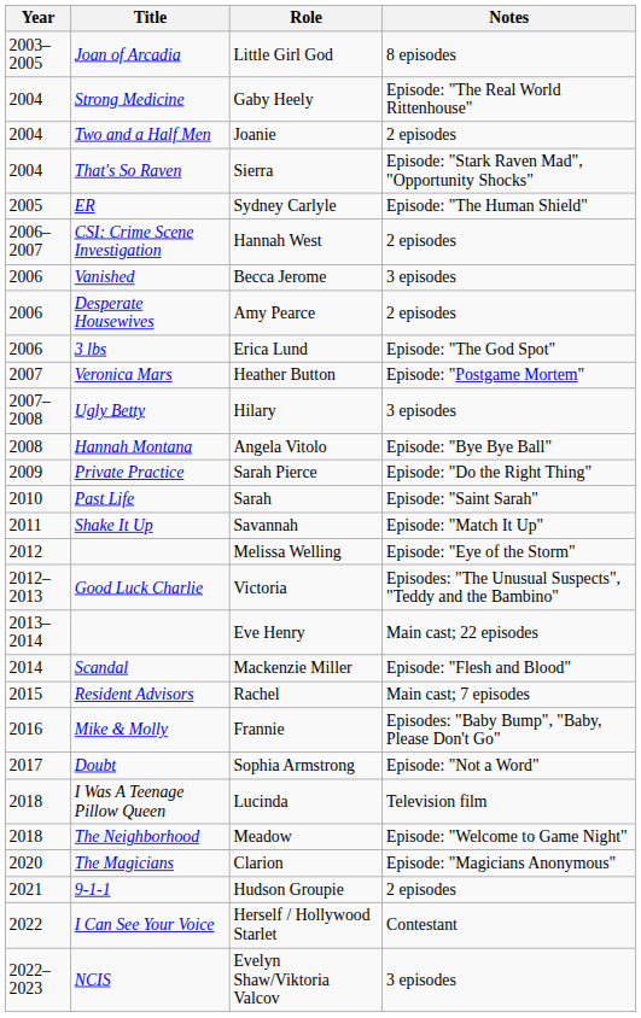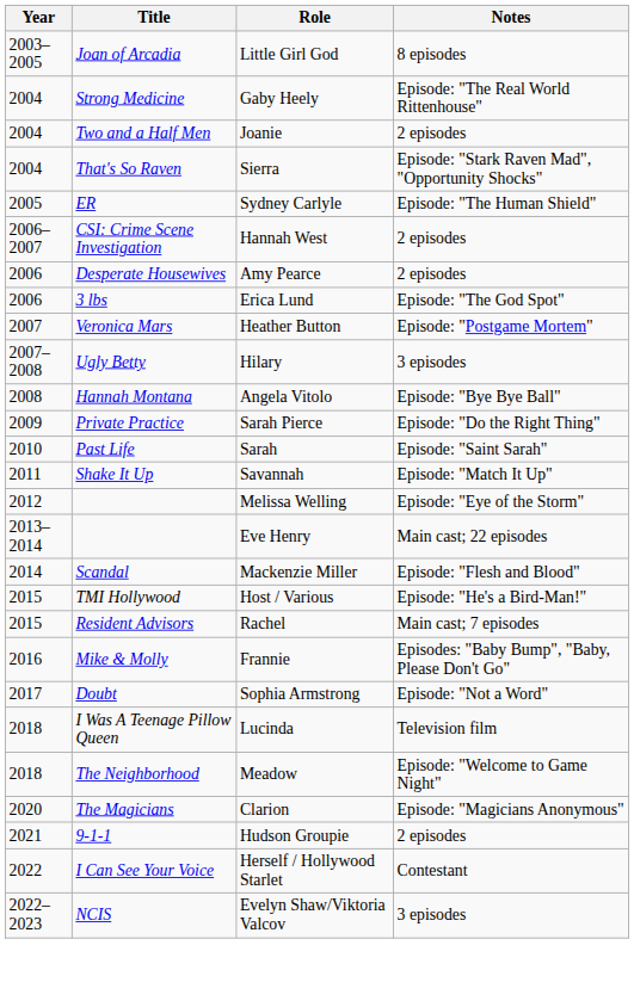 <table class="wikitable sortable">
 <tr>
 <th>Year</th>
 <th>Title</th>
 <th>Role</th>
 <th class="unsortable">Notes</th>
 </tr>
 <tr>
 <td>2003–2005</td>
 <td><em><a href='#'>Joan of Arcadia</a></em></td>
 <td>Little Girl God</td>
 <td>8 episodes</td>
 </tr>
 <tr>
 <td>2004</td>
 <td><em><a href='#'>Strong Medicine</a></em></td>
 <td>Gaby Heely</td>
 <td>Episode: "The Real World Rittenhouse"</td>
 </tr>
 <tr>
 <td>2004</td>
 <td><em><a href='#'>Two and a Half Men</a></em></td>
 <td>Joanie</td>
 <td>2 episodes</td>
 </tr>
 <tr>
 <td>2004</td>
 <td><em><a href='#'>That's So Raven</a></em></td>
 <td>Sierra</td>
 <td>Episode: "Stark Raven Mad", "Opportunity Shocks"</td>
 </tr>
 <tr>
 <td>2005</td>
 <td><em><a href='#'>ER</a></em></td>
 <td>Sydney Carlyle</td>
 <td>Episode: "The Human Shield"</td>
 </tr>
 <tr>
 <td>2006–2007</td>
 <td><em><a href='#'>CSI: Crime Scene Investigation</a></em></td>
 <td>Hannah West</td>
 <td>2 episodes</td>
-</tr>
-<tr>
-<td>2006</td>
-<td><em><a href='#'>Vanished</a></em></td>
-<td>Becca Jerome</td>
-<td>3 episodes</td>
 </tr>
 <tr>
 <td>2006</td>
 <td><em><a href='#'>Desperate Housewives</a></em></td>
 <td>Amy Pearce</td>
 <td>2 episodes</td>
 </tr>
 <tr>
 <td>2006</td>
 <td><em><a href='#'>3 lbs</a></em></td>
 <td>Erica Lund</td>
 <td>Episode: "The God Spot"</td>
 </tr>
 <tr>
 <td>2007</td>
 <td><em><a href='#'>Veronica Mars</a></em></td>
 <td>Heather Button</td>
 <td>Episode: "<a href='#'>Postgame Mortem</a>"</td>
 </tr>
 <tr>
 <td>2007–2008</td>
 <td><em><a href='#'>Ugly Betty</a></em></td>
 <td>Hilary</td>
 <td>3 episodes</td>
 </tr>
 <tr>
 <td>2008</td>
 <td><em><a href='#'>Hannah Montana</a></em></td>
 <td>Angela Vitolo</td>
 <td>Episode: "Bye Bye Ball"</td>
 </tr>
 <tr>
 <td>2009</td>
 <td><em><a href='#'>Private Practice</a></em></td>
 <td>Sarah Pierce</td>
 <td>Episode: "Do the Right Thing"</td>
 </tr>
 <tr>
 <td>2010</td>
 <td><em><a href='#'>Past Life</a></em></td>
 <td>Sarah</td>
 <td>Episode: "Saint Sarah"</td>
 </tr>
 <tr>
 <td>2011</td>
 <td><em><a href='#'>Shake It Up</a></em></td>
 <td>Savannah</td>
 <td>Episode: "Match It Up"</td>
 </tr>
 <tr>
 <td>2012</td>
 <td><em></em></td>
 <td>Melissa Welling</td>
 <td>Episode: "Eye of the Storm"</td>
 </tr>
 <tr>
-<td>2012–2013</td>
-<td><em><a href='#'>Good Luck Charlie</a></em></td>
-<td>Victoria</td>
-<td>Episodes: "The Unusual Suspects", "Teddy and the Bambino"</td>
-</tr>
-<tr>
 <td>2013–2014</td>
 <td><em></em></td>
 <td>Eve Henry</td>
 <td>Main cast; 22 episodes</td>
 </tr>
 <tr>
 <td>2014</td>
 <td><em><a href='#'>Scandal</a></em></td>
 <td>Mackenzie Miller</td>
 <td>Episode: "Flesh and Blood"</td>
+</tr>
+<tr>
+<td>2015</td>
+<td><em>TMI Hollywood</em></td>
+<td>Host / Various</td>
+<td>Episode: "He's a Bird-Man!"</td>
 </tr>
 <tr>
 <td>2015</td>
 <td><em><a href='#'>Resident Advisors</a></em></td>
 <td>Rachel</td>
 <td>Main cast; 7 episodes</td>
 </tr>
 <tr>
 <td>2016</td>
 <td><em><a href='#'>Mike & Molly</a></em></td>
 <td>Frannie</td>
 <td>Episodes: "Baby Bump", "Baby, Please Don't Go"</td>
 </tr>
 <tr>
 <td>2017</td>
 <td><em><a href='#'>Doubt</a></em></td>
 <td>Sophia Armstrong</td>
 <td>Episode: "Not a Word"</td>
 </tr>
 <tr>
 <td>2018</td>
 <td><em>I Was A Teenage Pillow Queen</em></td>
 <td>Lucinda</td>
 <td>Television film</td>
 </tr>
 <tr>
 <td>2018</td>
 <td><em><a href='#'>The Neighborhood</a></em></td>
 <td>Meadow</td>
 <td>Episode: "Welcome to Game Night"</td>
 </tr>
 <tr>
 <td>2020</td>
 <td><em><a href='#'>The Magicians</a></em></td>
 <td>Clarion</td>
 <td>Episode: "Magicians Anonymous"</td>
 </tr>
 <tr>
 <td>2021</td>
 <td><em><a href='#'>9-1-1</a></em></td>
 <td>Hudson Groupie</td>
 <td>2 episodes</td>
 </tr>
 <tr>
 <td>2022</td>
 <td><em><a href='#'>I Can See Your Voice</a></em></td>
 <td>Herself / Hollywood Starlet</td>
 <td>Contestant</td>
 </tr>
 <tr>
 <td>2022–2023</td>
 <td><em><a href='#'>NCIS</a></td>
 <td>Evelyn Shaw/Viktoria Valcov</td>
 <td>3 episodes</td>
 </tr>
 </table>
